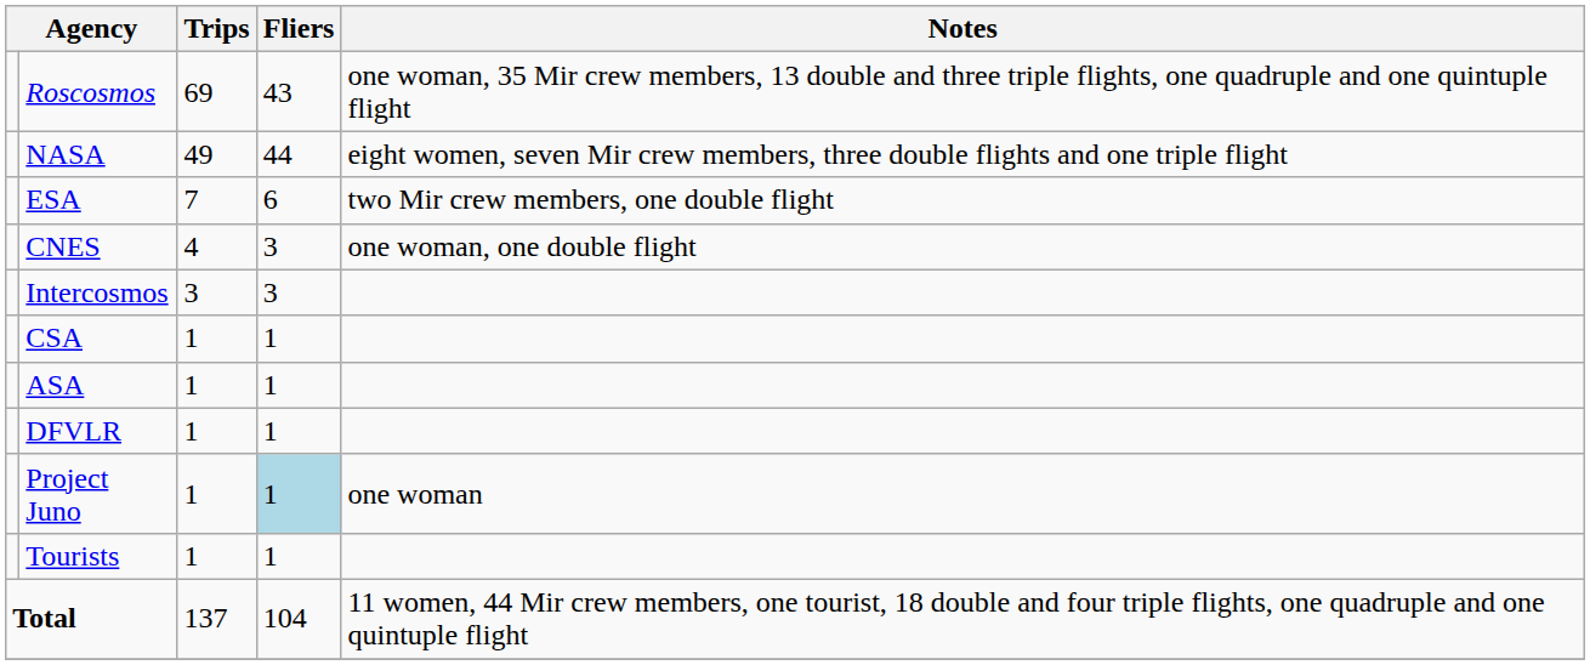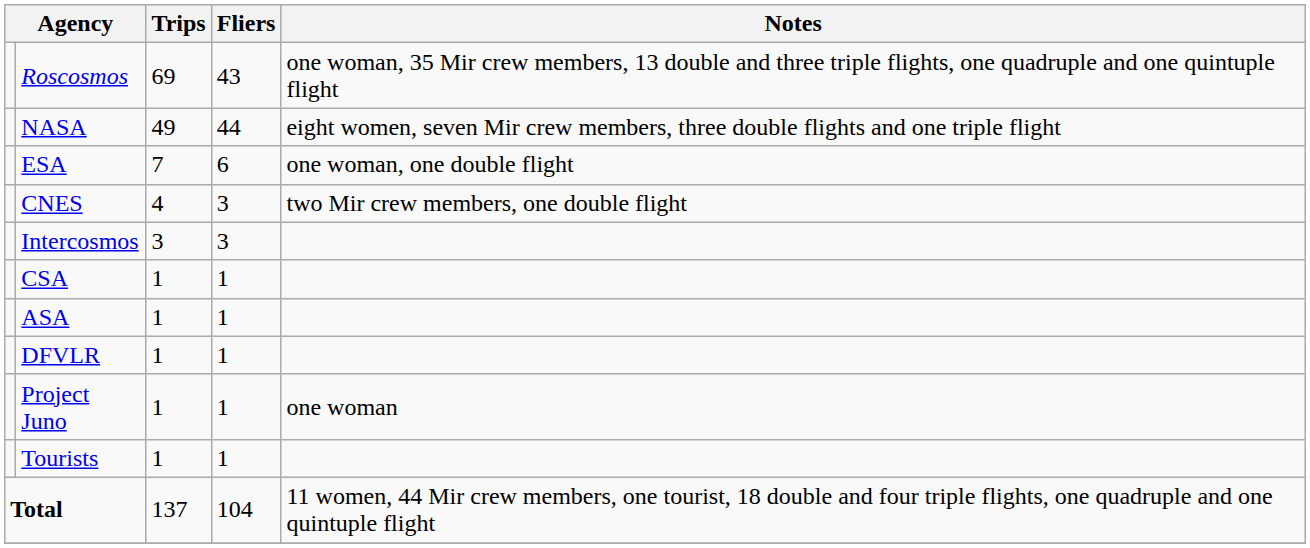 <table class="wikitable">
 <tr>
 <th colspan=2>Agency</th>
 <th>Trips</th>
 <th>Fliers</th>
 <th>Notes</th>
 </tr>
 <tr>
 <td></td>
 <td><em><a href='#'>Roscosmos</a></em></td>
 <td>69</td>
 <td>43</td>
 <td>one woman, 35 Mir crew members, 13 double and three triple flights, one quadruple and one quintuple flight</td>
 </tr>
 <tr>
 <td></td>
 <td><a href='#'>NASA</a></td>
 <td>49</td>
 <td>44</td>
 <td>eight women, seven Mir crew members, three double flights and one triple flight</td>
 </tr>
 <tr>
 <td></td>
 <td><a href='#'>ESA</a></td>
 <td>7</td>
 <td>6</td>
-<td>two Mir crew members, one double flight</td>
+<td>one woman, one double flight</td>
 </tr>
 <tr>
 <td></td>
 <td><a href='#'>CNES</a></td>
 <td>4</td>
 <td>3</td>
-<td>one woman, one double flight</td>
+<td>two Mir crew members, one double flight</td>
 </tr>
 <tr>
 <td></td>
 <td><a href='#'>Intercosmos</a></td>
 <td>3</td>
 <td>3</td>
 <td></td>
 </tr>
 <tr>
 <td></td>
 <td><a href='#'>CSA</a></td>
 <td>1</td>
 <td>1</td>
 <td></td>
 </tr>
 <tr>
 <td></td>
 <td><a href='#'>ASA</a></td>
 <td>1</td>
 <td>1</td>
 <td></td>
 </tr>
 <tr>
 <td></td>
 <td><a href='#'>DFVLR</a></td>
 <td>1</td>
 <td>1</td>
 <td></td>
 </tr>
 <tr>
 <td></td>
 <td><a href='#'>Project Juno</a></td>
 <td>1</td>
-<td style="background: lightblue;">1</td>
+<td>1</td>
 <td>one woman</td>
 </tr>
 <tr>
 <td></td>
 <td><a href='#'>Tourists</a></td>
 <td>1</td>
 <td>1</td>
 <td></td>
 </tr>
 <tr>
 <td colspan=2><strong>Total</strong></td>
 <td>137</td>
 <td>104</td>
 <td>11 women, 44 Mir crew members, one tourist, 18 double and four triple flights, one quadruple and one quintuple flight</td>
 </tr>
 <tr>
 </tr>
 </table>
